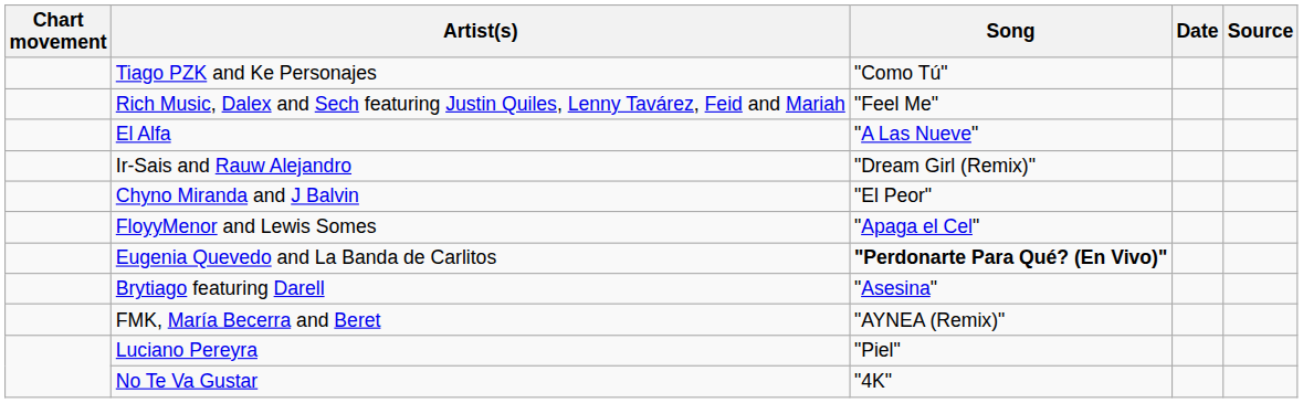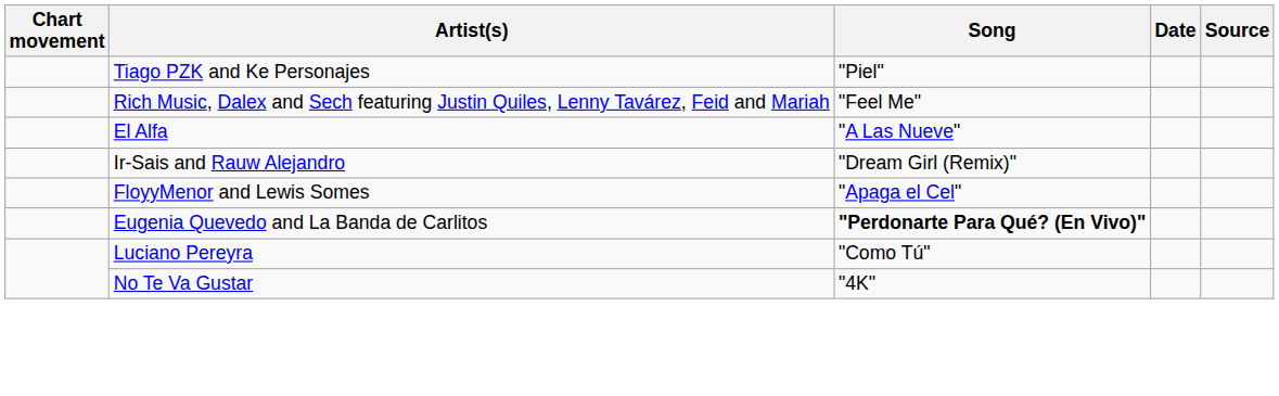 <table class="wikitable">
 <tr>
 <th>Chart<br>movement</th>
 <th>Artist(s)</th>
 <th>Song</th>
 <th>Date</th>
 <th>Source</th>
 </tr>
 <tr>
 <td></td>
 <td><a href='#'>Tiago PZK</a> and Ke Personajes</td>
-<td>"Como Tú"</td>
+<td>"Piel"</td>
 <td></td>
 <td></td>
 </tr>
 <tr>
 <td></td>
 <td><a href='#'>Rich Music</a>, <a href='#'>Dalex</a> and <a href='#'>Sech</a> featuring <a href='#'>Justin Quiles</a>, <a href='#'>Lenny Tavárez</a>, <a href='#'>Feid</a> and <a href='#'>Mariah</a></td>
 <td>"Feel Me"</td>
 <td></td>
 <td></td>
 </tr>
 <tr>
 <td></td>
 <td><a href='#'>El Alfa</a></td>
 <td>"<a href='#'>A Las Nueve</a>"</td>
 <td></td>
 <td></td>
 </tr>
 <tr>
 <td></td>
 <td>Ir-Sais and <a href='#'>Rauw Alejandro</a></td>
 <td>"Dream Girl (Remix)"</td>
 <td></td>
 <td></td>
 </tr>
 <tr>
 <td></td>
-<td><a href='#'>Chyno Miranda</a> and <a href='#'>J Balvin</a></td>
-<td>"El Peor"</td>
-<td></td>
-<td></td>
-</tr>
-<tr>
-<td></td>
 <td><a href='#'>FloyyMenor</a> and Lewis Somes</td>
 <td>"<a href='#'>Apaga el Cel</a>"</td>
 <td></td>
 <td></td>
 </tr>
 <tr>
 <td></td>
 <td><a href='#'>Eugenia Quevedo</a> and La Banda de Carlitos</td>
 <td><strong>"Perdonarte Para Qué? (En Vivo)"</strong></td>
 <td></td>
 <td></td>
 </tr>
 <tr>
-<td></td>
-<td><a href='#'>Brytiago</a> featuring <a href='#'>Darell</a></td>
-<td>"<a href='#'>Asesina</a>"</td>
-<td></td>
-<td></td>
-</tr>
-<tr>
-<td></td>
-<td>FMK, <a href='#'>María Becerra</a> and <a href='#'>Beret</a></td>
-<td>"AYNEA (Remix)"</td>
-<td></td>
-<td></td>
-</tr>
-<tr>
 <td rowspan="2"></td>
 <td><a href='#'>Luciano Pereyra</a></td>
-<td>"Piel"</td>
+<td>"Como Tú"</td>
 <td></td>
 <td></td>
 </tr>
 <tr>
 <td><a href='#'>No Te Va Gustar</a></td>
 <td>"4K"</td>
 <td></td>
 <td></td>
 </tr>
 </table>
